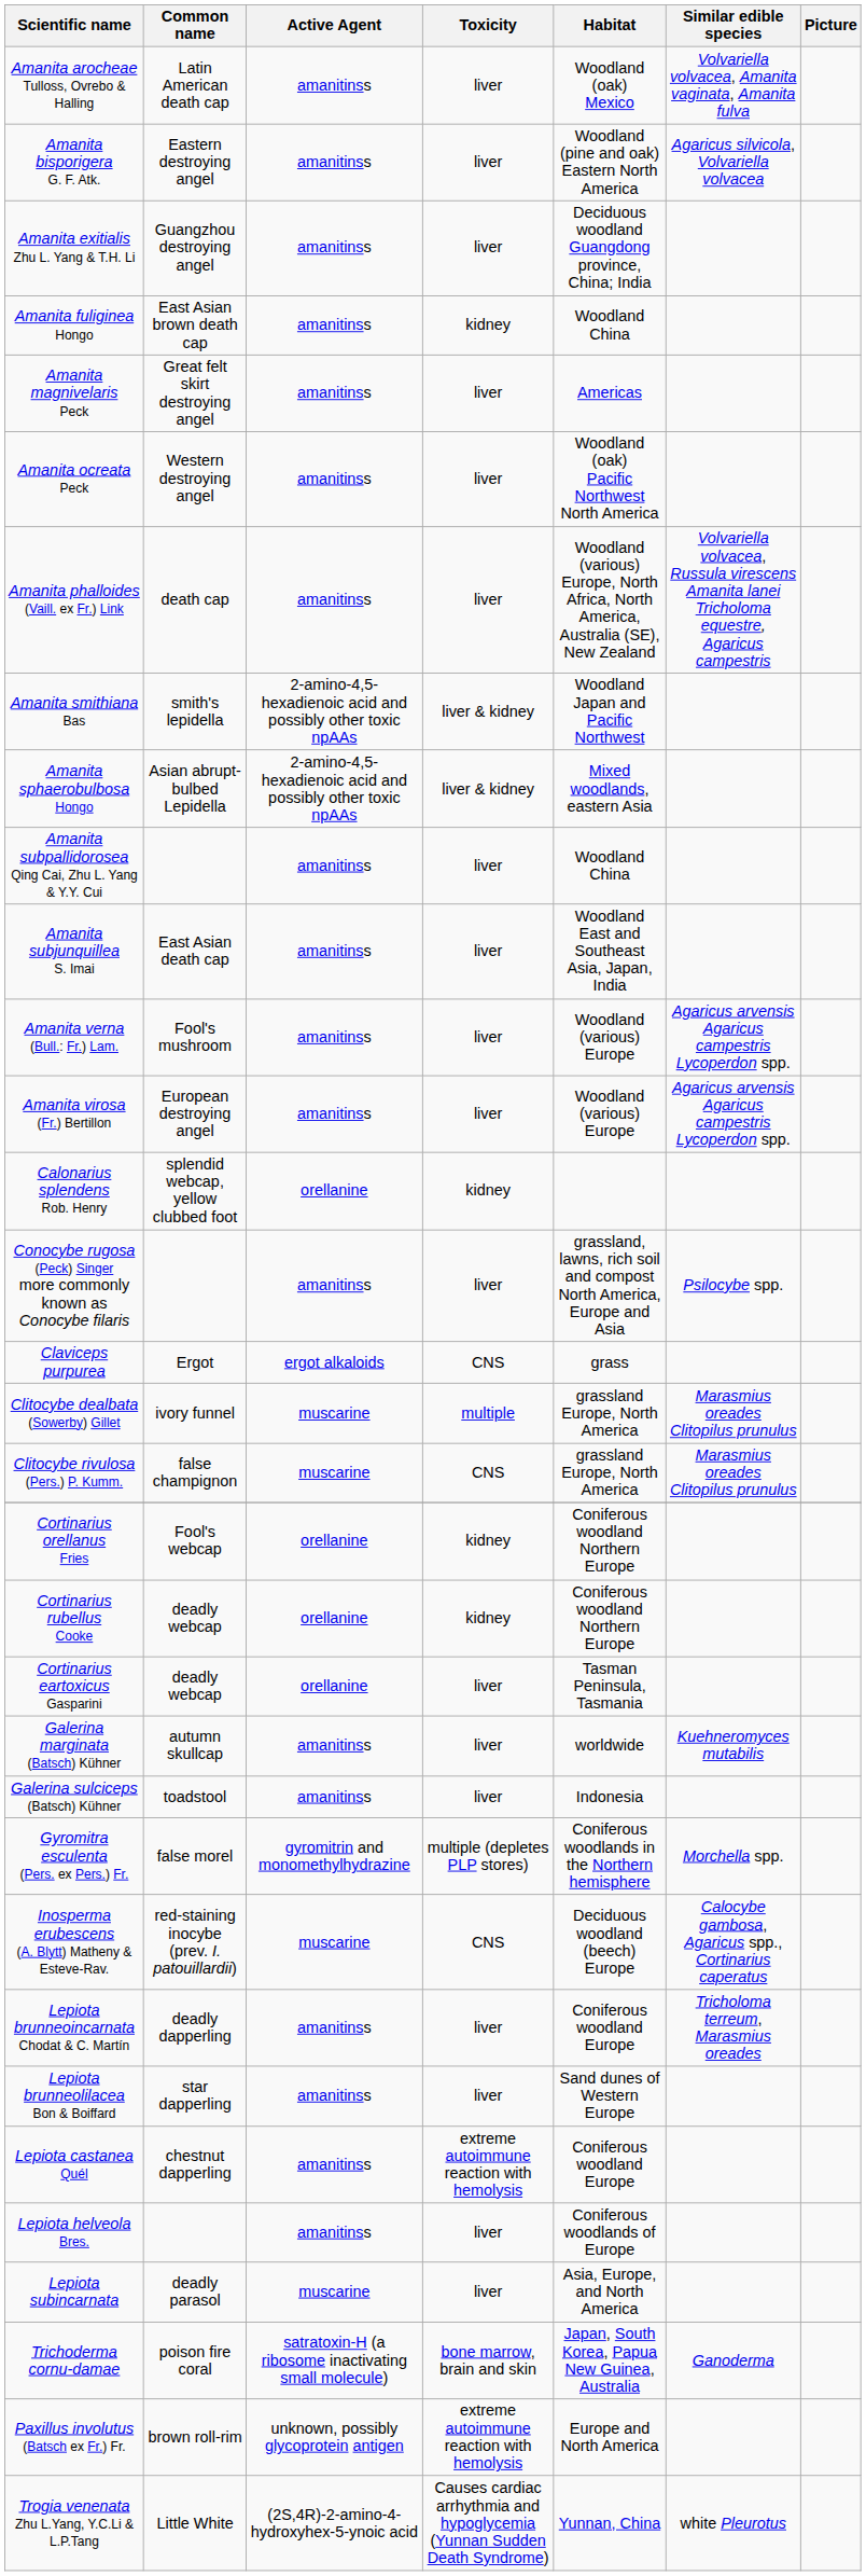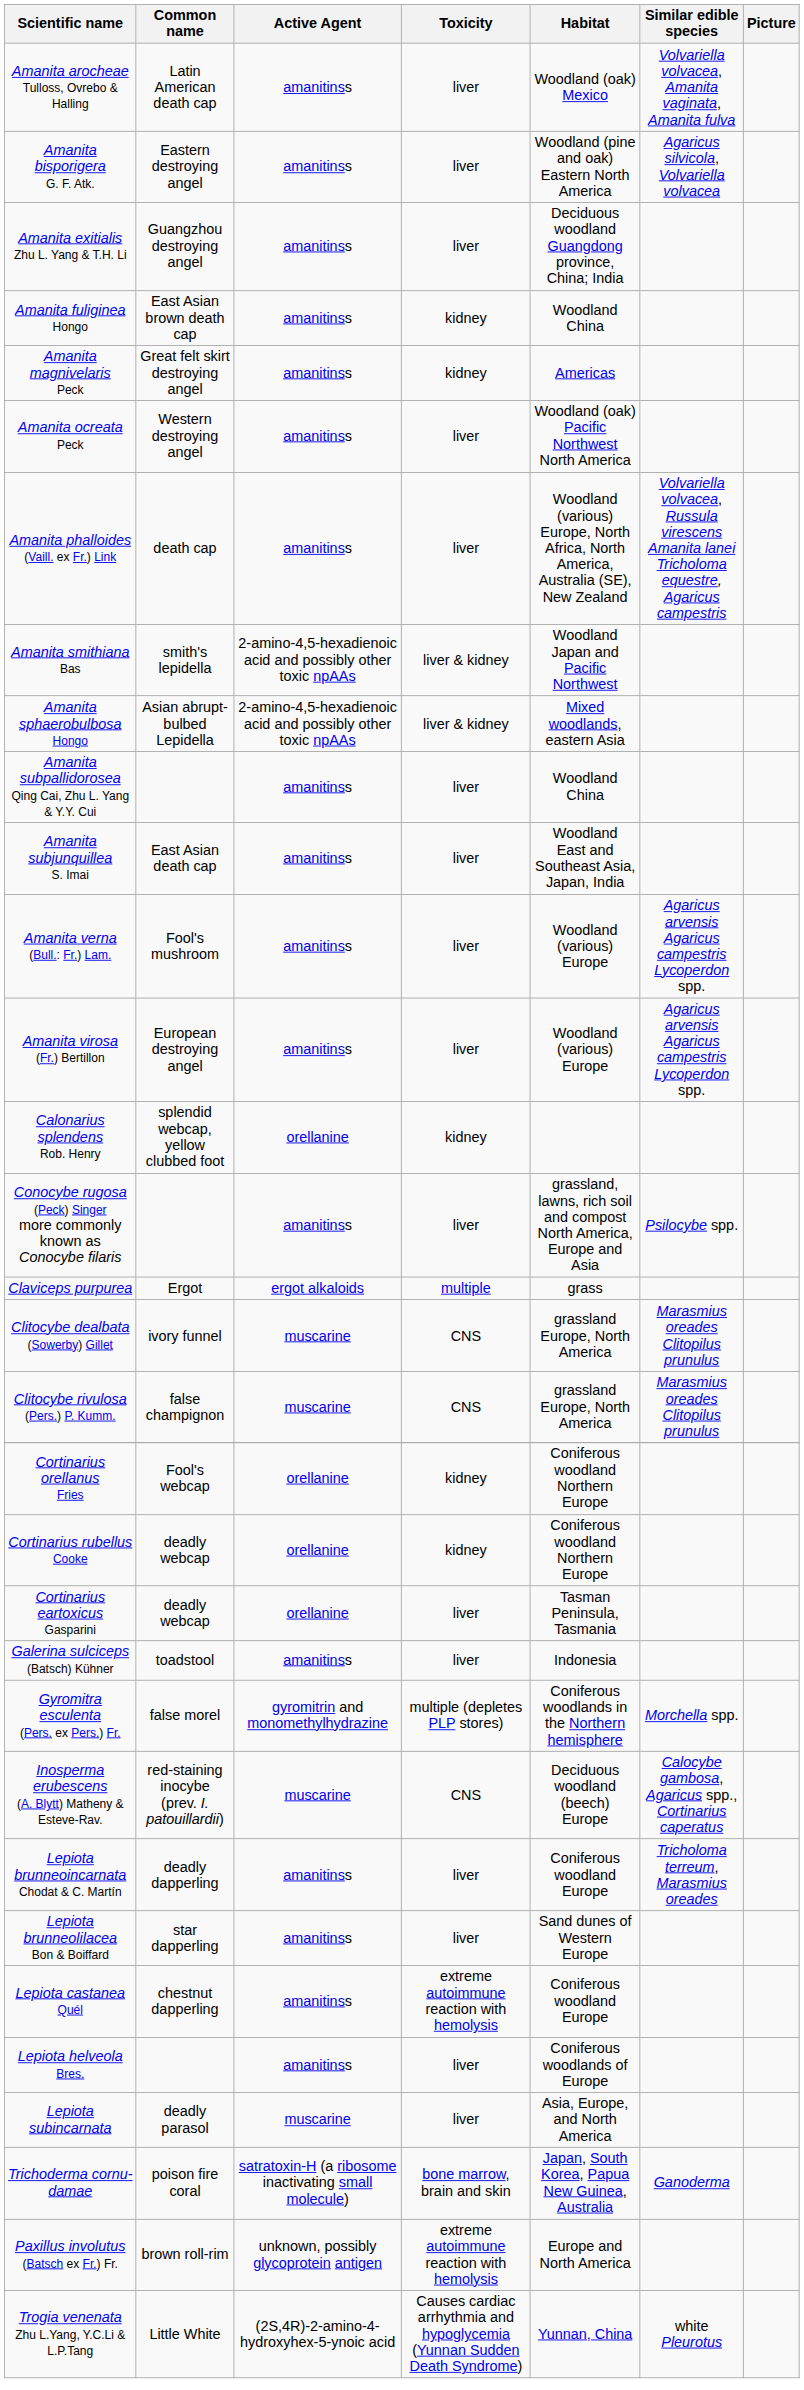 <table class="wikitable" style="width: 100%; text-align: center;">
 <tr>
 <th scope="col">Scientific name</th>
 <th scope="col">Common name</th>
 <th scope="col">Active Agent</th>
 <th scope="col">Toxicity</th>
 <th scope="col">Habitat</th>
 <th scope="col">Similar edible species</th>
 <th scope="col">Picture</th>
 </tr>
 <tr>
 <td><em><a href='#'>Amanita arocheae</a></em> <br><small>Tulloss, Ovrebo & Halling</small></td>
 <td>Latin American death cap</td>
 <td><a href='#'>amanitins</a>s</td>
 <td>liver</td>
 <td>Woodland (oak)<br> <a href='#'>Mexico</a></td>
 <td><em><a href='#'>Volvariella volvacea</a></em>, <em><a href='#'>Amanita vaginata</a></em>, <em><a href='#'>Amanita fulva</a></em></td>
 <td></td>
 </tr>
 <tr>
 <td><em><a href='#'>Amanita bisporigera</a></em> <br><small>G. F. Atk.</small></td>
 <td>Eastern destroying angel</td>
 <td><a href='#'>amanitins</a>s</td>
 <td>liver</td>
 <td>Woodland (pine and oak)<br> Eastern North America</td>
 <td><em><a href='#'>Agaricus silvicola</a></em>, <em><a href='#'>Volvariella volvacea</a></em></td>
 <td></td>
 </tr>
 <tr>
 <td><em><a href='#'>Amanita exitialis</a></em> <br><small>Zhu L. Yang & T.H. Li</small></td>
 <td>Guangzhou destroying angel</td>
 <td><a href='#'>amanitins</a>s</td>
 <td>liver</td>
 <td>Deciduous woodland<br> <a href='#'>Guangdong</a> province,<br> China; India</td>
 <td></td>
 <td></td>
 </tr>
 <tr>
 <td><em><a href='#'>Amanita fuliginea</a></em> <br><small>Hongo</small></td>
 <td>East Asian brown death cap</td>
 <td><a href='#'>amanitins</a>s</td>
 <td>kidney</td>
 <td>Woodland<br> China</td>
 <td></td>
 <td></td>
 </tr>
 <tr>
 <td><em><a href='#'>Amanita magnivelaris</a></em> <br><small>Peck</small></td>
 <td>Great felt skirt destroying angel</td>
 <td><a href='#'>amanitins</a>s</td>
-<td>liver</td>
+<td>kidney</td>
 <td><a href='#'>Americas</a></td>
 <td></td>
 <td></td>
 </tr>
 <tr>
 <td><em><a href='#'>Amanita ocreata</a></em> <br><small>Peck</small></td>
 <td>Western destroying angel</td>
 <td><a href='#'>amanitins</a>s</td>
 <td>liver</td>
 <td>Woodland (oak)<br> <a href='#'>Pacific Northwest</a><br> North America</td>
 <td></td>
 <td></td>
 </tr>
 <tr>
 <td><em><a href='#'>Amanita phalloides</a></em> <br><small>(<a href='#'>Vaill.</a> ex <a href='#'>Fr.</a>) <a href='#'>Link</a></small></td>
 <td>death cap</td>
 <td><a href='#'>amanitins</a>s</td>
 <td>liver</td>
 <td>Woodland (various)<br>Europe, North Africa, North America, Australia (SE), New Zealand</td>
 <td><em><a href='#'>Volvariella volvacea</a></em>,<br><em><a href='#'>Russula virescens</a></em><br><em><a href='#'>Amanita lanei</a></em><br><em><a href='#'>Tricholoma equestre</a>, <a href='#'>Agaricus campestris</a></em></td>
 <td></td>
 </tr>
 <tr>
 <td><em><a href='#'>Amanita smithiana</a></em> <br><small>Bas</small></td>
 <td>smith's lepidella</td>
 <td>2-amino-4,5-hexadienoic acid and possibly other toxic <a href='#'>npAAs</a></td>
 <td>liver & kidney</td>
 <td>Woodland<br> Japan and <a href='#'>Pacific Northwest</a></td>
 <td></td>
 <td></td>
 </tr>
 <tr>
 <td><em><a href='#'>Amanita sphaerobulbosa</a></em> <br><small><a href='#'>Hongo</a></small></td>
 <td>Asian abrupt-bulbed Lepidella</td>
 <td>2-amino-4,5-hexadienoic acid and possibly other toxic <a href='#'>npAAs</a></td>
 <td>liver & kidney</td>
 <td><a href='#'>Mixed woodlands</a>, eastern Asia</td>
 <td></td>
 <td></td>
 </tr>
 <tr>
 <td><em><a href='#'>Amanita subpallidorosea</a></em> <br><small>Qing Cai, Zhu L. Yang & Y.Y. Cui</small></td>
 <td></td>
 <td><a href='#'>amanitins</a>s</td>
 <td>liver</td>
 <td>Woodland<br> China</td>
 <td></td>
 <td></td>
 </tr>
 <tr>
 <td><em><a href='#'>Amanita subjunquillea</a></em> <br><small>S. Imai</small></td>
 <td>East Asian death cap</td>
 <td><a href='#'>amanitins</a>s</td>
 <td>liver</td>
 <td>Woodland<br> East and Southeast Asia, Japan, India</td>
 <td></td>
 <td></td>
 </tr>
 <tr>
 <td><em><a href='#'>Amanita verna</a></em> <br><small>(<a href='#'>Bull.</a>: <a href='#'>Fr.</a>) <a href='#'>Lam.</a></small></td>
 <td>Fool's mushroom</td>
 <td><a href='#'>amanitins</a>s</td>
 <td>liver</td>
 <td>Woodland (various)<br> Europe</td>
 <td><em><a href='#'>Agaricus arvensis</a></em><br><em><a href='#'>Agaricus campestris</a></em><br><em><a href='#'>Lycoperdon</a></em> spp.</td>
 <td></td>
 </tr>
 <tr>
 <td><em><a href='#'>Amanita virosa</a></em> <br><small>(<a href='#'>Fr.</a>) Bertillon</small></td>
 <td>European destroying angel</td>
 <td><a href='#'>amanitins</a>s</td>
 <td>liver</td>
 <td>Woodland (various)<br> Europe</td>
 <td><em><a href='#'>Agaricus arvensis</a></em><br><em><a href='#'>Agaricus campestris</a></em><br><em><a href='#'>Lycoperdon</a></em> spp.</td>
 <td></td>
 </tr>
 <tr>
 <td><em><a href='#'>Calonarius splendens</a></em><br><small>Rob. Henry</small></td>
 <td>splendid webcap, yellow clubbed foot</td>
 <td><a href='#'>orellanine</a></td>
 <td>kidney</td>
 <td></td>
 <td></td>
 <td></td>
 </tr>
 <tr>
 <td><em><a href='#'>Conocybe rugosa</a></em> <br><small>(<a href='#'>Peck</a>) <a href='#'>Singer</a></small><br> more commonly known as <em>Conocybe filaris</em></td>
 <td></td>
 <td><a href='#'>amanitins</a>s</td>
 <td>liver</td>
 <td>grassland, lawns, rich soil and compost<br> North America, Europe and Asia</td>
 <td><em><a href='#'>Psilocybe</a></em> spp.</td>
 <td></td>
 </tr>
 <tr>
 <td><em><a href='#'>Claviceps purpurea</a></em></td>
 <td>Ergot</td>
 <td><a href='#'>ergot alkaloids</a></td>
-<td>CNS</td>
+<td><a href='#'>multiple</a></td>
 <td>grass</td>
 <td></td>
 <td></td>
 </tr>
 <tr>
 <td><em><a href='#'>Clitocybe dealbata</a></em> <br><small>(<a href='#'>Sowerby</a>) <a href='#'>Gillet</a></small></td>
 <td>ivory funnel</td>
 <td><a href='#'>muscarine</a></td>
-<td><a href='#'>multiple</a></td>
+<td>CNS</td>
 <td>grassland<br>Europe, North America</td>
 <td><em><a href='#'>Marasmius oreades</a></em><br><em><a href='#'>Clitopilus prunulus</a></em></td>
 <td></td>
 </tr>
 <tr>
 <td><em><a href='#'>Clitocybe rivulosa</a></em> <br><small>(<a href='#'>Pers.</a>) <a href='#'>P. Kumm.</a></small></td>
 <td>false champignon</td>
 <td><a href='#'>muscarine</a></td>
 <td>CNS</td>
 <td>grassland<br>Europe, North America</td>
 <td><em><a href='#'>Marasmius oreades</a></em><br><em><a href='#'>Clitopilus prunulus</a></em></td>
 <td></td>
 </tr>
 <tr>
 </tr>
 <tr>
 <td><em><a href='#'>Cortinarius orellanus</a></em> <br><small><a href='#'>Fries</a></small></td>
 <td>Fool's webcap</td>
 <td><a href='#'>orellanine</a></td>
 <td>kidney</td>
 <td>Coniferous woodland<br> Northern Europe</td>
 <td></td>
 <td></td>
 </tr>
 <tr>
 <td><em><a href='#'>Cortinarius rubellus</a></em> <br><small><a href='#'>Cooke</a></small></td>
 <td>deadly webcap</td>
 <td><a href='#'>orellanine</a></td>
 <td>kidney</td>
 <td>Coniferous woodland<br> Northern Europe</td>
 <td></td>
 <td></td>
 </tr>
 <tr>
 <td><em><a href='#'>Cortinarius eartoxicus</a></em> <br><small>Gasparini</small></td>
 <td>deadly webcap</td>
 <td><a href='#'>orellanine</a></td>
 <td>liver</td>
 <td>Tasman Peninsula, Tasmania</td>
 <td></td>
-<td></td>
-</tr>
-<tr>
-<td><em><a href='#'>Galerina marginata</a></em> <br><small>(<a href='#'>Batsch</a>) Kühner</small></td>
-<td>autumn skullcap</td>
-<td><a href='#'>amanitins</a>s</td>
-<td>liver</td>
-<td>worldwide</td>
-<td><em><a href='#'>Kuehneromyces mutabilis</a></em><br></td>
 <td></td>
 </tr>
 <tr>
 <td><em><a href='#'>Galerina sulciceps</a></em> <br><small>(Batsch) Kühner</small></td>
 <td>toadstool</td>
 <td><a href='#'>amanitins</a>s</td>
 <td>liver</td>
 <td>Indonesia</td>
 <td></td>
 <td></td>
 </tr>
 <tr>
 <td><em><a href='#'>Gyromitra esculenta</a></em> <br><small>(<a href='#'>Pers.</a> ex <a href='#'>Pers.</a>) <a href='#'>Fr.</a></small></td>
 <td>false morel</td>
 <td><a href='#'>gyromitrin</a> and <a href='#'>monomethylhydrazine</a></td>
 <td>multiple (depletes <a href='#'>PLP</a> stores)</td>
 <td>Coniferous woodlands in the <a href='#'>Northern hemisphere</a></td>
 <td><em><a href='#'>Morchella</a></em> spp.</td>
 <td></td>
 </tr>
 <tr>
 <td><em><a href='#'>Inosperma erubescens</a></em> <br><small>(<a href='#'>A. Blytt</a>) Matheny & Esteve-Rav.</small></td>
 <td>red-staining inocybe <br> (prev. <em>I. patouillardii</em>)</td>
 <td><a href='#'>muscarine</a></td>
 <td>CNS</td>
 <td>Deciduous woodland (beech)<br> Europe</td>
 <td><em><a href='#'>Calocybe gambosa</a></em>,<br><em><a href='#'>Agaricus</a></em> spp.,<br><em><a href='#'>Cortinarius caperatus</a></em></td>
 <td></td>
 </tr>
 <tr>
 <td><em><a href='#'>Lepiota brunneoincarnata</a></em> <br><small>Chodat & C. Martín</small></td>
 <td>deadly dapperling</td>
 <td><a href='#'>amanitins</a>s</td>
 <td>liver</td>
 <td>Coniferous woodland <br> Europe</td>
 <td><em><a href='#'>Tricholoma terreum</a></em>, <em><a href='#'>Marasmius oreades</a></em></td>
 <td></td>
 </tr>
 <tr>
 <td><em><a href='#'>Lepiota brunneolilacea</a></em> <br><small>Bon & Boiffard</small></td>
 <td>star dapperling</td>
 <td><a href='#'>amanitins</a>s</td>
 <td>liver</td>
 <td>Sand dunes of Western Europe</td>
 <td></td>
 <td></td>
 </tr>
 <tr>
 <td><em><a href='#'>Lepiota castanea</a></em> <br><small><a href='#'>Quél</a></small></td>
 <td>chestnut dapperling</td>
 <td><a href='#'>amanitins</a>s</td>
 <td>extreme <a href='#'>autoimmune</a> reaction with <a href='#'>hemolysis</a></td>
 <td>Coniferous woodland <br> Europe</td>
 <td></td>
 <td></td>
 </tr>
 <tr>
 <td><em><a href='#'>Lepiota helveola</a></em><br><small><a href='#'>Bres.</a></small></td>
 <td></td>
 <td><a href='#'>amanitins</a>s</td>
 <td>liver</td>
 <td>Coniferous woodlands of Europe</td>
 <td></td>
 <td></td>
 </tr>
 <tr>
 <td><em><a href='#'>Lepiota subincarnata</a></em> <br><small></small></td>
 <td>deadly parasol</td>
 <td><a href='#'>muscarine</a></td>
 <td>liver</td>
 <td>Asia, Europe, and North America</td>
 <td></td>
 <td></td>
 </tr>
 <tr>
 <td><em><a href='#'>Trichoderma cornu-damae</a></em></td>
 <td>poison fire coral</td>
 <td><a href='#'>satratoxin-H</a> (a <a href='#'>ribosome</a> inactivating <a href='#'>small molecule</a>) </td>
 <td><a href='#'>bone marrow</a>, brain and skin</td>
 <td><a href='#'>Japan</a>, <a href='#'>South Korea</a>, <a href='#'>Papua New Guinea</a>, <a href='#'>Australia</a></td>
 <td><em><a href='#'>Ganoderma</a></em></td>
 <td></td>
 </tr>
 <tr>
 <td><em><a href='#'>Paxillus involutus</a></em> <br><small>(<a href='#'>Batsch</a> ex <a href='#'>Fr.</a>) Fr.</small></td>
 <td>brown roll-rim</td>
 <td>unknown, possibly <a href='#'>glycoprotein</a> <a href='#'>antigen</a></td>
 <td>extreme <a href='#'>autoimmune</a> reaction with <a href='#'>hemolysis</a></td>
 <td>Europe and North America</td>
 <td></td>
 <td></td>
 </tr>
 <tr>
 <td><em><a href='#'>Trogia venenata</a></em> <br><small>Zhu L.Yang, Y.C.Li & L.P.Tang</small></td>
 <td>Little White</td>
 <td>(2S,4R)‐2‐amino‐4‐hydroxyhex‐5‐ynoic acid </td>
 <td>Causes cardiac arrhythmia and <a href='#'>hypoglycemia</a> (<a href='#'>Yunnan Sudden Death Syndrome</a>)</td>
 <td><a href='#'>Yunnan, China</a></td>
 <td>white <em><a href='#'>Pleurotus</a></em></td>
 <td></td>
 </tr>
 </table>
